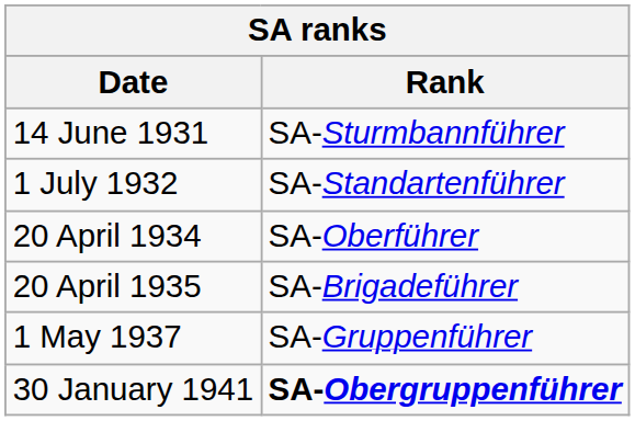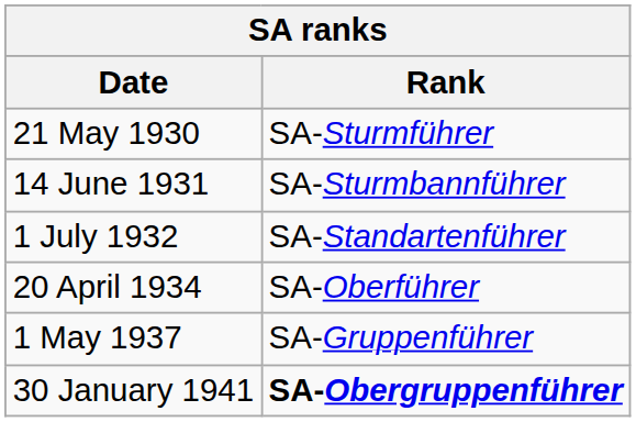 <table class="wikitable float-right">
 <tr>
 <th colspan="2">SA ranks</th>
 </tr>
 <tr>
 <th>Date</th>
 <th>Rank</th>
+</tr>
+<tr>
+<td>21 May 1930</td>
+<td>SA-<em><a href='#'>Sturmführer</a></em></td>
 </tr>
 <tr>
 <td>14 June 1931</td>
 <td>SA-<em><a href='#'>Sturmbannführer</a></em></td>
 </tr>
 <tr>
 <td>1 July 1932</td>
 <td>SA-<em><a href='#'>Standartenführer</a></em></td>
 </tr>
 <tr>
 <td>20 April 1934</td>
 <td>SA-<em><a href='#'>Oberführer</a></em></td>
 </tr>
 <tr>
-<td>20 April 1935</td>
-<td>SA-<em><a href='#'>Brigadeführer</a></em></td>
-</tr>
-<tr>
 <td>1 May 1937</td>
 <td>SA-<em><a href='#'>Gruppenführer</a></em></td>
 </tr>
 <tr>
 <td>30 January 1941</td>
 <td><strong>SA-<em><a href='#'>Obergruppenführer</a></em></strong></td>
 </tr>
 </table>
